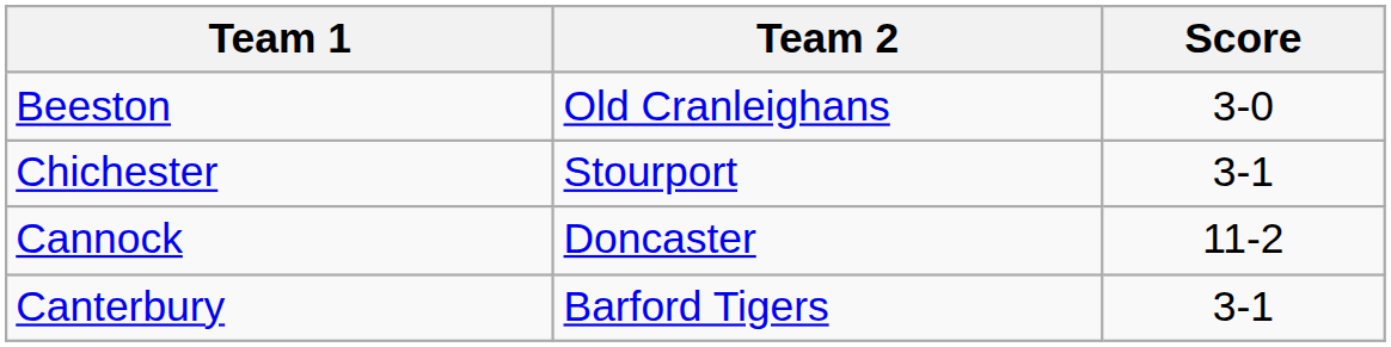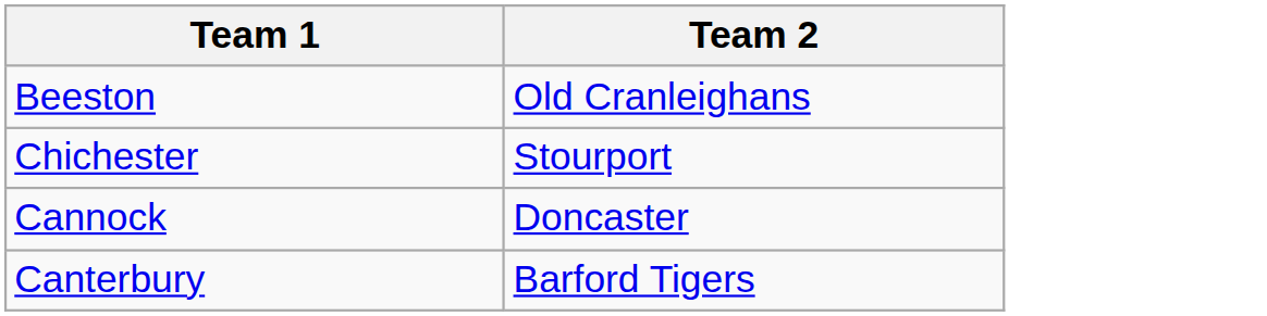 <table class="wikitable" style="font-size: 100%">
 <tr>
 <th width=200>Team 1</th>
 <th width=200>Team 2</th>
-<th width=100>Score</th>
 </tr>
 <tr>
 <td><a href='#'>Beeston</a></td>
 <td><a href='#'>Old Cranleighans</a></td>
-<td align=center>3-0</td>
 </tr>
 <tr>
 <td><a href='#'>Chichester</a></td>
 <td><a href='#'>Stourport</a></td>
-<td align=center>3-1</td>
 </tr>
 <tr>
 <td><a href='#'>Cannock</a></td>
 <td><a href='#'>Doncaster</a></td>
-<td align=center>11-2</td>
 </tr>
 <tr>
 <td><a href='#'>Canterbury</a></td>
 <td><a href='#'>Barford Tigers</a></td>
-<td align=center>3-1</td>
 </tr>
 </table>
